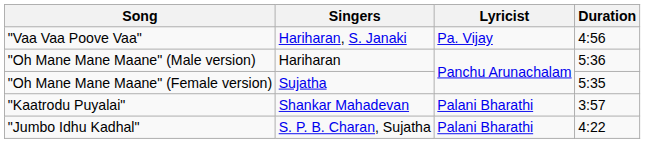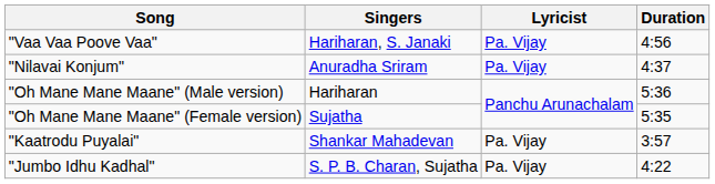 <table class="wikitable" style="font-size:95%;">
 <tr>
 <th>Song</th>
 <th>Singers</th>
 <th>Lyricist</th>
 <th>Duration</th>
 </tr>
 <tr>
 <td>"Vaa Vaa Poove Vaa"</td>
 <td><a href='#'>Hariharan</a>, <a href='#'>S. Janaki</a></td>
 <td><a href='#'>Pa. Vijay</a></td>
 <td>4:56</td>
+</tr>
+<tr>
+<td>"Nilavai Konjum"</td>
+<td><a href='#'>Anuradha Sriram</a></td>
+<td><a href='#'>Pa. Vijay</a></td>
+<td>4:37</td>
 </tr>
 <tr>
 <td>"Oh Mane Mane Maane" (Male version)</td>
 <td>Hariharan</td>
 <td rowspan=2><a href='#'>Panchu Arunachalam</a></td>
 <td>5:36</td>
 </tr>
 <tr>
 <td>"Oh Mane Mane Maane" (Female version)</td>
 <td><a href='#'>Sujatha</a></td>
 <td>5:35</td>
 </tr>
 <tr>
 <td>"Kaatrodu Puyalai"</td>
 <td><a href='#'>Shankar Mahadevan</a></td>
-<td><a href='#'>Palani Bharathi</a></td>
+<td>Pa. Vijay</td>
 <td>3:57</td>
 </tr>
 <tr>
 <td>"Jumbo Idhu Kadhal"</td>
 <td><a href='#'>S. P. B. Charan</a>, Sujatha</td>
-<td><a href='#'>Palani Bharathi</a></td>
+<td>Pa. Vijay</td>
 <td>4:22</td>
 </tr>
 </table>
